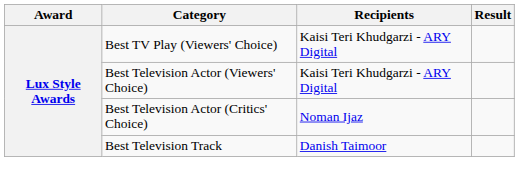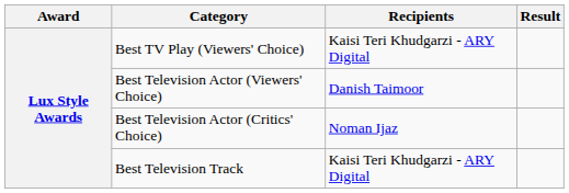 <table class="wikitable plainrowheaders sortable">
 <tr>
 <th scope="col">Award</th>
 <th scope="col">Category</th>
 <th scope="col">Recipients</th>
 <th scope="col">Result</th>
 </tr>
 <tr>
 <th scope="row" rowspan="4"><a href='#'>Lux Style Awards</a></th>
 <td>Best TV Play (Viewers' Choice)</td>
 <td>Kaisi Teri Khudgarzi - <a href='#'>ARY Digital</a></td>
 <td></td>
 </tr>
 <tr>
 <td>Best Television Actor (Viewers' Choice)</td>
-<td>Kaisi Teri Khudgarzi - <a href='#'>ARY Digital</a></td>
+<td><a href='#'>Danish Taimoor</a></td>
 <td></td>
 </tr>
 <tr>
 <td>Best Television Actor (Critics' Choice)</td>
 <td><a href='#'>Noman Ijaz</a></td>
 <td></td>
 </tr>
 <tr>
 <td>Best Television Track</td>
-<td><a href='#'>Danish Taimoor</a></td>
+<td>Kaisi Teri Khudgarzi - <a href='#'>ARY Digital</a></td>
 <td></td>
 </tr>
 </table>
